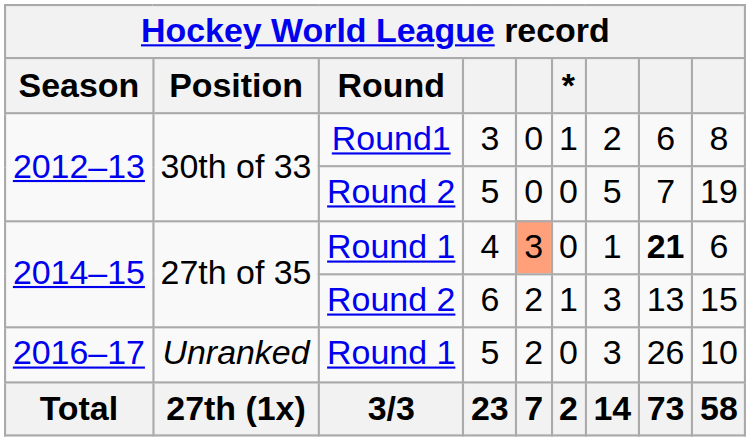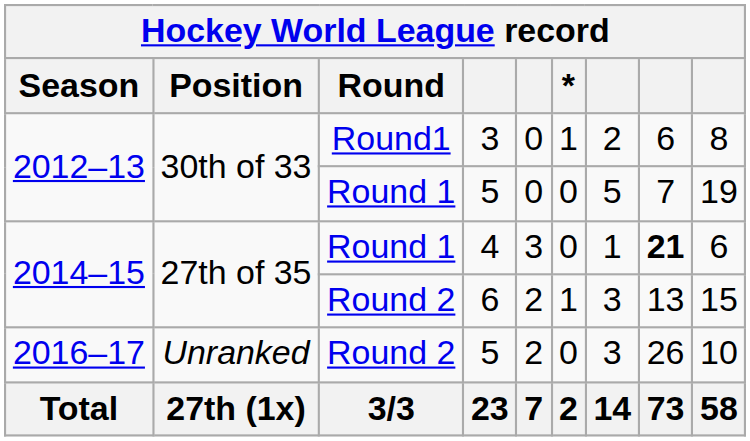 <table class="wikitable" style="text-align: center;">
 <tr>
 <th colspan=9><a href='#'>Hockey World League</a> record</th>
 </tr>
 <tr>
 <th>Season</th>
 <th>Position</th>
 <th>Round</th>
 <th></th>
 <th></th>
 <th>*</th>
 <th></th>
 <th></th>
 <th></th>
 </tr>
 <tr>
 <td rowspan=2><a href='#'>2012–13</a></td>
 <td rowspan=2>30th of 33</td>
 <td><a href='#'>Round1</a></td>
 <td>3</td>
 <td>0</td>
 <td>1</td>
 <td>2</td>
 <td>6</td>
 <td>8</td>
 </tr>
 <tr>
-<td><a href='#'>Round 2</a></td>
+<td><a href='#'>Round 1</a></td>
 <td>5</td>
 <td>0</td>
 <td>0</td>
 <td>5</td>
 <td>7</td>
 <td>19</td>
 </tr>
 <tr>
 <td rowspan=2><a href='#'>2014–15</a></td>
 <td rowspan=2>27th of 35</td>
 <td><a href='#'>Round 1</a></td>
 <td>4</td>
-<td style="background: lightsalmon;">3</td>
+<td>3</td>
 <td>0</td>
 <td>1</td>
 <td><strong>21</strong></td>
 <td>6</td>
 </tr>
 <tr>
 <td><a href='#'>Round 2</a></td>
 <td>6</td>
 <td>2</td>
 <td>1</td>
 <td>3</td>
 <td>13</td>
 <td>15</td>
 </tr>
 <tr>
 <td><a href='#'>2016–17</a></td>
 <td><em>Unranked</em></td>
-<td><a href='#'>Round 1</a></td>
+<td><a href='#'>Round 2</a></td>
 <td>5</td>
 <td>2</td>
 <td>0</td>
 <td>3</td>
 <td>26</td>
 <td>10</td>
 </tr>
 <tr>
 <th>Total</th>
 <th>27th (1x)</th>
 <th>3/3</th>
 <th>23</th>
 <th>7</th>
 <th>2</th>
 <th>14</th>
 <th>73</th>
 <th>58</th>
 </tr>
 </table>
